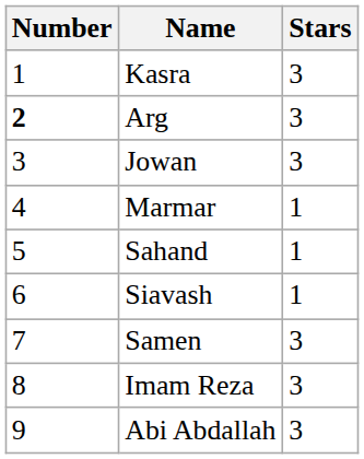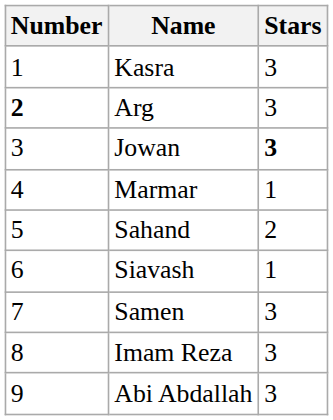 <table class="wikitable" style="float:right;background:#ffffff;">
 <tr>
 <th>Number</th>
 <th>Name</th>
 <th>Stars</th>
 </tr>
 <tr>
 <td>1</td>
 <td>Kasra</td>
 <td>3</td>
 </tr>
 <tr>
 <td><strong>2</strong></td>
 <td>Arg</td>
 <td>3</td>
 </tr>
 <tr>
 <td>3</td>
 <td>Jowan</td>
-<td>3</td>
+<td><strong>3</strong></td>
 </tr>
 <tr>
 <td>4</td>
 <td>Marmar</td>
 <td>1</td>
 </tr>
 <tr>
 <td>5</td>
 <td>Sahand</td>
-<td>1</td>
+<td>2</td>
 </tr>
 <tr>
 <td>6</td>
 <td>Siavash</td>
 <td>1</td>
 </tr>
 <tr>
 <td>7</td>
 <td>Samen</td>
 <td>3</td>
 </tr>
 <tr>
 <td>8</td>
 <td>Imam Reza</td>
 <td>3</td>
 </tr>
 <tr>
 <td>9</td>
 <td>Abi Abdallah</td>
 <td>3</td>
 </tr>
 </table>
